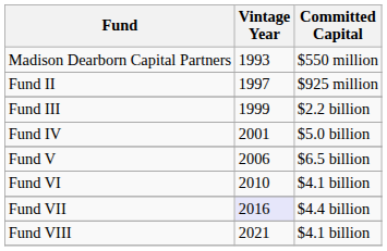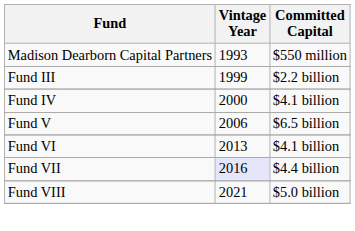 <table class="wikitable">
 <tr>
 <th>Fund</th>
 <th>Vintage<br>Year</th>
 <th>Committed<br>Capital</th>
 </tr>
 <tr>
 <td>Madison Dearborn Capital Partners</td>
 <td>1993</td>
 <td>$550 million</td>
 </tr>
 <tr>
 </tr>
 <tr>
-<td>Fund II</td>
-<td>1997</td>
-<td>$925 million</td>
-</tr>
-<tr>
 </tr>
 <tr>
 <td>Fund III</td>
 <td>1999</td>
 <td>$2.2 billion</td>
 </tr>
 <tr>
 </tr>
 <tr>
 <td>Fund IV</td>
-<td>2001</td>
-<td>$5.0 billion</td>
+<td>2000</td>
+<td>$4.1 billion</td>
 </tr>
 <tr>
 </tr>
 <tr>
 <td>Fund V</td>
 <td>2006</td>
 <td>$6.5 billion</td>
 </tr>
 <tr>
 </tr>
 <tr>
 <td>Fund VI</td>
-<td>2010</td>
+<td>2013</td>
 <td>$4.1 billion</td>
 </tr>
 <tr>
 </tr>
 <tr>
 <td>Fund VII</td>
 <td style="background: lavender;">2016</td>
 <td>$4.4 billion</td>
 </tr>
 <tr>
 </tr>
 <tr>
 <td>Fund VIII</td>
 <td>2021</td>
-<td>$4.1 billion</td>
+<td>$5.0 billion</td>
 </tr>
 <tr>
 </tr>
 </table>
